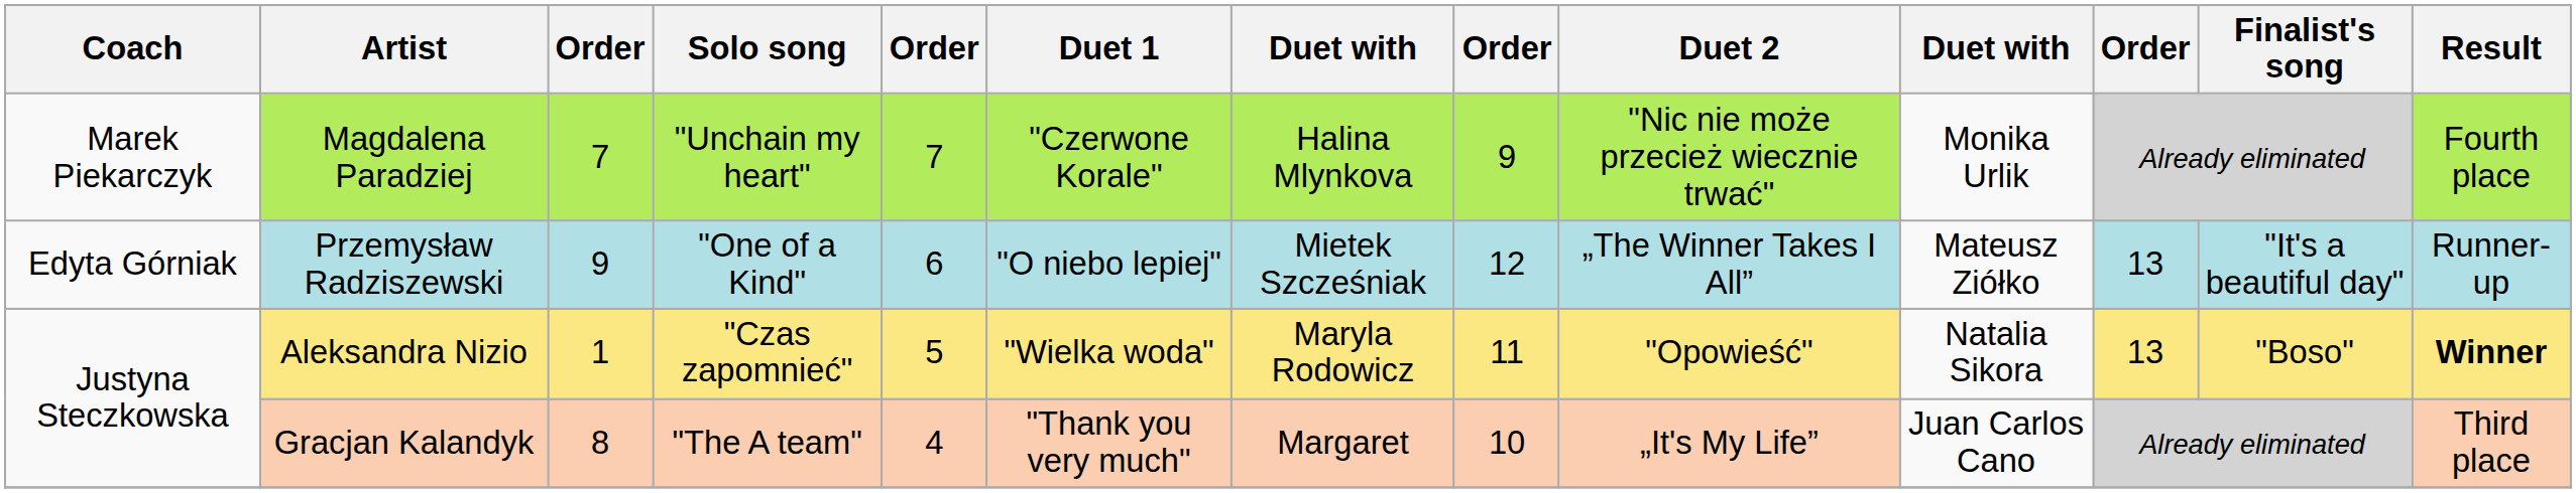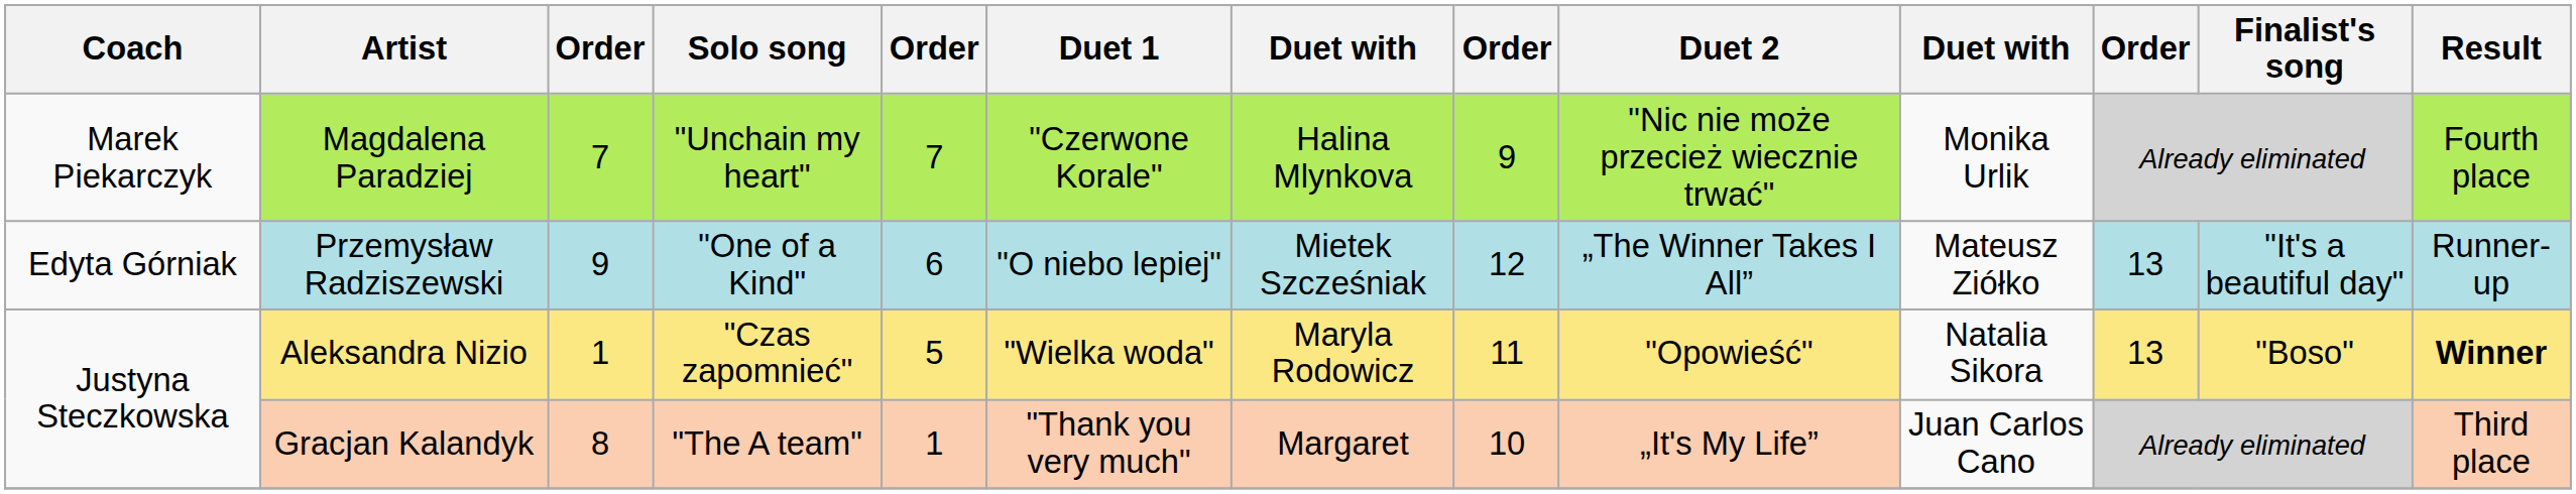 <table class="wikitable" style="text-align:center; width:100%%;">
 <tr>
 <th scope="col">Coach</th>
 <th scope="col">Artist</th>
 <th scope="col">Order</th>
 <th scope="col">Solo song</th>
 <th scope="col">Order</th>
 <th scope="col">Duet 1</th>
 <th scope="col">Duet with</th>
 <th scope="col">Order</th>
 <th scope="col">Duet 2</th>
 <th>Duet with</th>
 <th scope="col">Order</th>
 <th scope="col">Finalist's song</th>
 <th scope="col">Result</th>
 </tr>
 <tr>
 <td scope="row">Marek Piekarczyk</td>
 <td style="background:#B2EC5D;">Magdalena Paradziej</td>
 <td style="background:#B2EC5D;">7</td>
 <td style="background:#B2EC5D;">"Unchain my heart"</td>
 <td style="background:#B2EC5D;">7</td>
 <td style="background:#B2EC5D;">"Czerwone Korale"</td>
 <td style="background:#B2EC5D;">Halina Mlynkova</td>
 <td style="background:#B2EC5D;">9</td>
 <td style="background:#B2EC5D;">"Nic nie może przecież wiecznie trwać"</td>
 <td>Monika Urlik</td>
 <td style="background-color:lightgrey;" colspan="2"><small><em>Already eliminated</em></small></td>
 <td style="background:#B2EC5D;">Fourth place</td>
 </tr>
 <tr>
 <td scope="row">Edyta Górniak</td>
 <td style="background:#B0E0E6;">Przemysław Radziszewski</td>
 <td style="background:#B0E0E6;">9</td>
 <td style="background:#B0E0E6;">"One of a Kind"</td>
 <td style="background:#B0E0E6;">6</td>
 <td style="background:#B0E0E6;">"O niebo lepiej"</td>
 <td style="background:#B0E0E6;">Mietek Szcześniak</td>
 <td style="background:#B0E0E6;">12</td>
 <td style="background:#B0E0E6;">„The Winner Takes I All”</td>
 <td>Mateusz Ziółko</td>
 <td style="background:#B0E0E6;">13</td>
 <td style="background:#B0E0E6;">"It's a beautiful day"</td>
 <td style="background:#B0E0E6;">Runner-up</td>
 </tr>
 <tr>
 <td rowspan="2" scope="row">Justyna Steczkowska</td>
 <td style="background:#FCE883;">Aleksandra Nizio</td>
 <td style="background:#FCE883;">1</td>
 <td style="background:#FCE883;">"Czas zapomnieć"</td>
 <td style="background:#FCE883;">5</td>
 <td style="background:#FCE883;">"Wielka woda"</td>
 <td style="background:#FCE883;">Maryla Rodowicz</td>
 <td style="background:#FCE883;">11</td>
 <td style="background:#FCE883;">"Opowieść"</td>
 <td>Natalia Sikora</td>
 <td style="background:#FCE883;">13</td>
 <td style="background:#FCE883;">"Boso"</td>
 <td style="background:#FCE883;"><strong>Winner</strong></td>
 </tr>
 <tr>
 <td style="background:#FBCEB1;">Gracjan Kalandyk</td>
 <td style="background:#FBCEB1;">8</td>
 <td style="background:#FBCEB1;">"The A team"</td>
-<td style="background:#FBCEB1;">4</td>
+<td style="background:#FBCEB1;">1</td>
 <td style="background:#FBCEB1;">"Thank you very much"</td>
 <td style="background:#FBCEB1;">Margaret</td>
 <td style="background:#FBCEB1;">10</td>
 <td style="background:#FBCEB1;">„It's My Life”</td>
 <td>Juan Carlos Cano</td>
 <td style="background-color:lightgrey;" colspan="2"><small><em>Already eliminated</em></small></td>
 <td style="background:#FBCEB1;">Third place</td>
 </tr>
 <tr>
 </tr>
 </table>
